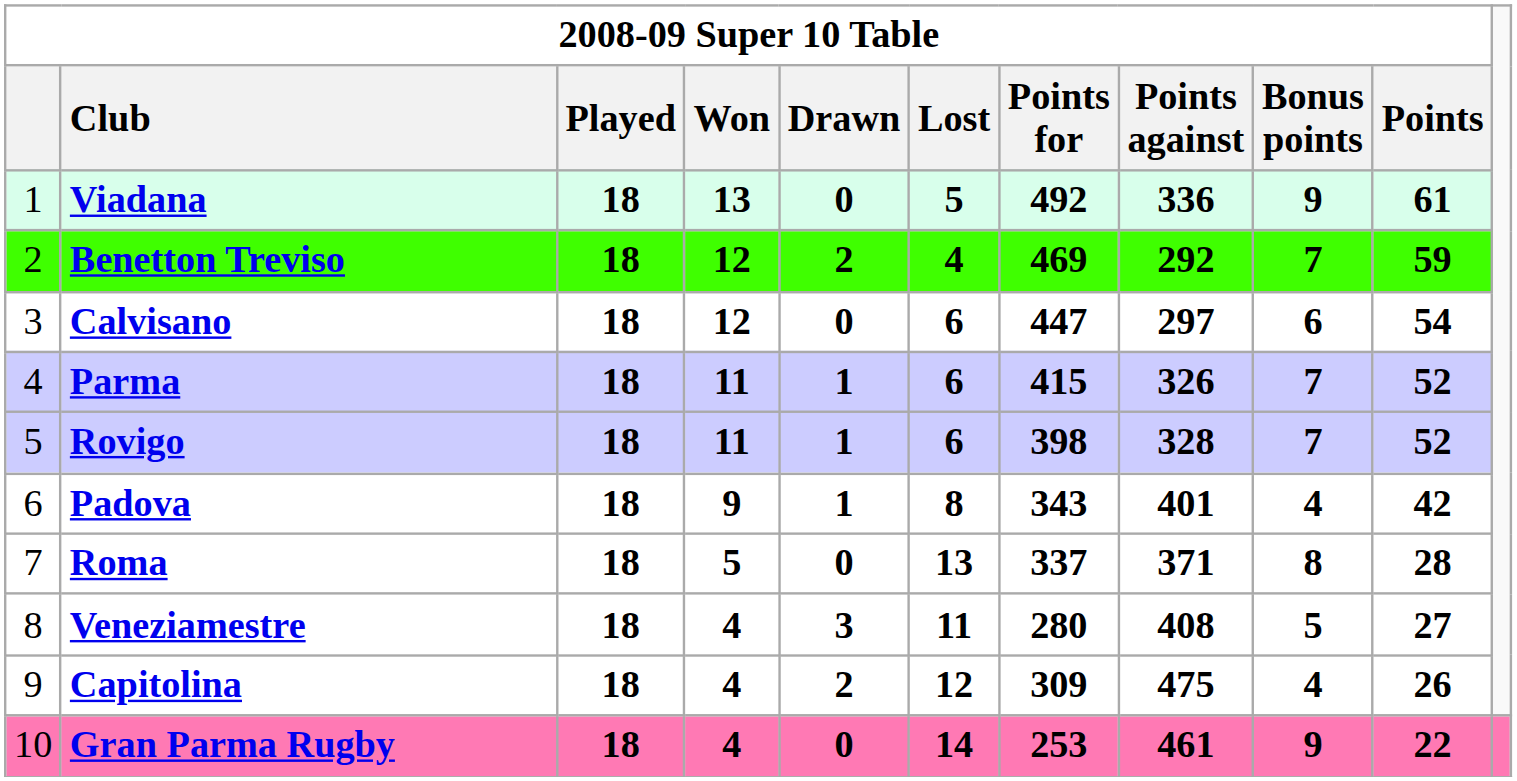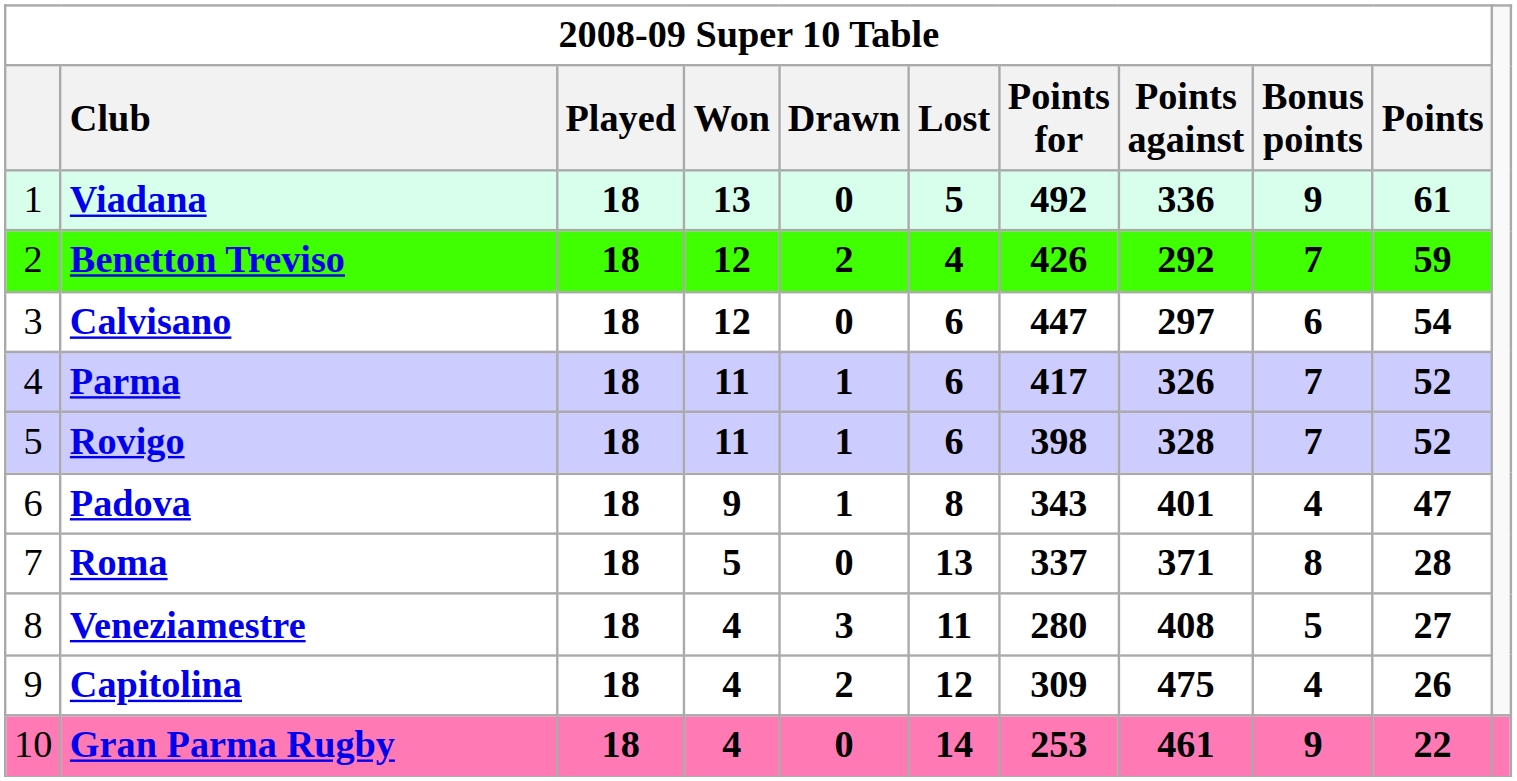 <table class="wikitable" style="float:left; margin-right:15px; text-align: center;">
 <tr>
 <td colspan="10" bgcolor="#FFFFFF" cellpadding="0" cellspacing="0"><strong>2008-09 Super 10 Table</strong></td>
 </tr>
 <tr>
 <th bgcolor="#efefef" width="10"></th>
 <th bgcolor="#efefef" style="text-align:left" width="200">Club</th>
 <th bgcolor="#efefef" width="20">Played</th>
 <th bgcolor="#efefef" width="20">Won</th>
 <th bgcolor="#efefef" width="20">Drawn</th>
 <th bgcolor="#efefef" width="20">Lost</th>
 <th bgcolor="#efefef" width="20">Points for</th>
 <th bgcolor="#efefef" width="20">Points against</th>
 <th bgcolor="#efefef" width="20">Bonus points</th>
 <th bgcolor="#efefef" width="20">Points</th>
 </tr>
 <tr bgcolor=#d8ffeb align=center>
 <td>1</td>
 <td align=left><strong><a href='#'>Viadana</a></strong></td>
 <td><strong>18</strong></td>
 <td><strong>13</strong></td>
 <td><strong>0</strong></td>
 <td><strong>5</strong></td>
 <td><strong>492</strong></td>
 <td><strong>336</strong></td>
 <td><strong>9</strong></td>
 <td><strong>61</strong></td>
 </tr>
 <tr bgcolor=#3fff00 align=center>
 <td>2</td>
 <td align=left><strong><a href='#'>Benetton Treviso</a></strong></td>
 <td><strong>18</strong></td>
 <td><strong>12</strong></td>
 <td><strong>2</strong></td>
 <td><strong>4</strong></td>
-<td><strong>469</strong></td>
+<td><strong>426</strong></td>
 <td><strong>292</strong></td>
 <td><strong>7</strong></td>
 <td><strong>59</strong></td>
 </tr>
 <tr bgcolor=#ffffff align=center>
 <td>3</td>
 <td align=left><strong><a href='#'>Calvisano</a></strong></td>
 <td><strong>18</strong></td>
 <td><strong>12</strong></td>
 <td><strong>0</strong></td>
 <td><strong>6</strong></td>
 <td><strong>447</strong></td>
 <td><strong>297</strong></td>
 <td><strong>6</strong></td>
 <td><strong>54</strong></td>
 </tr>
 <tr bgcolor=#ccccff align=center>
 <td>4</td>
 <td align=left><strong><a href='#'>Parma</a></strong></td>
 <td><strong>18</strong></td>
 <td><strong>11</strong></td>
 <td><strong>1</strong></td>
 <td><strong>6</strong></td>
-<td><strong>415</strong></td>
+<td><strong>417</strong></td>
 <td><strong>326</strong></td>
 <td><strong>7</strong></td>
 <td><strong>52</strong></td>
 </tr>
 <tr bgcolor=#ccccff align=center>
 <td>5</td>
 <td align=left><strong><a href='#'>Rovigo</a></strong></td>
 <td><strong>18</strong></td>
 <td><strong>11</strong></td>
 <td><strong>1</strong></td>
 <td><strong>6</strong></td>
 <td><strong>398</strong></td>
 <td><strong>328</strong></td>
 <td><strong>7</strong></td>
 <td><strong>52</strong></td>
 </tr>
 <tr bgcolor=#ffffff align=center>
 <td>6</td>
 <td align=left><strong><a href='#'>Padova</a></strong></td>
 <td><strong>18</strong></td>
 <td><strong>9</strong></td>
 <td><strong>1</strong></td>
 <td><strong>8</strong></td>
 <td><strong>343</strong></td>
 <td><strong>401</strong></td>
 <td><strong>4</strong></td>
-<td><strong>42</strong></td>
+<td><strong>47</strong></td>
 </tr>
 <tr bgcolor=#ffffff align=center>
 <td>7</td>
 <td align=left><strong><a href='#'>Roma</a></strong></td>
 <td><strong>18</strong></td>
 <td><strong>5</strong></td>
 <td><strong>0</strong></td>
 <td><strong>13</strong></td>
 <td><strong>337</strong></td>
 <td><strong>371</strong></td>
 <td><strong>8</strong></td>
 <td><strong>28</strong></td>
 </tr>
 <tr bgcolor=#ffffff align=center>
 <td>8</td>
 <td align=left><strong><a href='#'>Veneziamestre</a></strong></td>
 <td><strong>18</strong></td>
 <td><strong>4</strong></td>
 <td><strong>3</strong></td>
 <td><strong>11</strong></td>
 <td><strong>280</strong></td>
 <td><strong>408</strong></td>
 <td><strong>5</strong></td>
 <td><strong>27</strong></td>
 </tr>
 <tr bgcolor=#ffffff align=center>
 <td>9</td>
 <td align=left><strong><a href='#'>Capitolina</a></strong></td>
 <td><strong>18</strong></td>
 <td><strong>4</strong></td>
 <td><strong>2</strong></td>
 <td><strong>12</strong></td>
 <td><strong>309</strong></td>
 <td><strong>475</strong></td>
 <td><strong>4</strong></td>
 <td><strong>26</strong></td>
 </tr>
 <tr bgcolor=#ff79B4 align=center>
 <td>10</td>
 <td align=left><strong><a href='#'>Gran Parma Rugby</a></strong></td>
 <td><strong>18</strong></td>
 <td><strong>4</strong></td>
 <td><strong>0</strong></td>
 <td><strong>14</strong></td>
 <td><strong>253</strong></td>
 <td><strong>461</strong></td>
 <td><strong>9</strong></td>
 <td><strong>22</strong></td>
 <td></td>
 </tr>
 <tr>
 </tr>
 </table>
